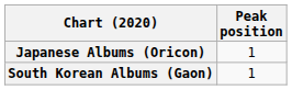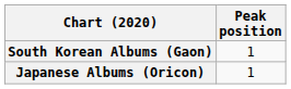 <table class="wikitable sortable plainrowheaders" style="text-align:center">
 <tr>
 <th scope="col">Chart (2020)</th>
 <th scope="col">Peak<br>position</th>
 </tr>
 <tr>
+<th scope="row">South Korean Albums (Gaon)</th>
+<td>1</td>
+</tr>
+<tr>
 <th scope="row">Japanese Albums (Oricon)</th>
 <td>1</td>
 </tr>
-<tr>
-<th scope="row">South Korean Albums (Gaon)</th>
-<td>1</td>
-</tr>
 </table>
